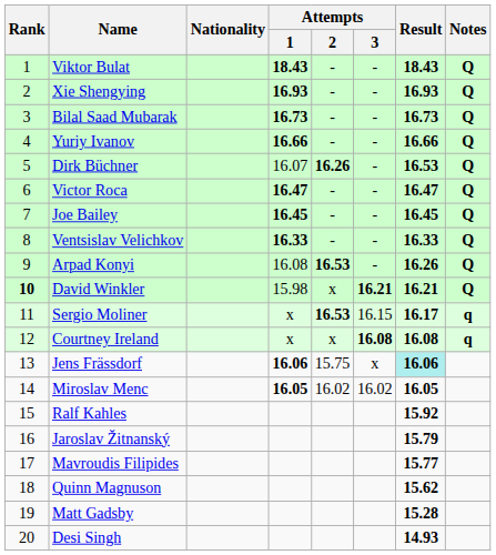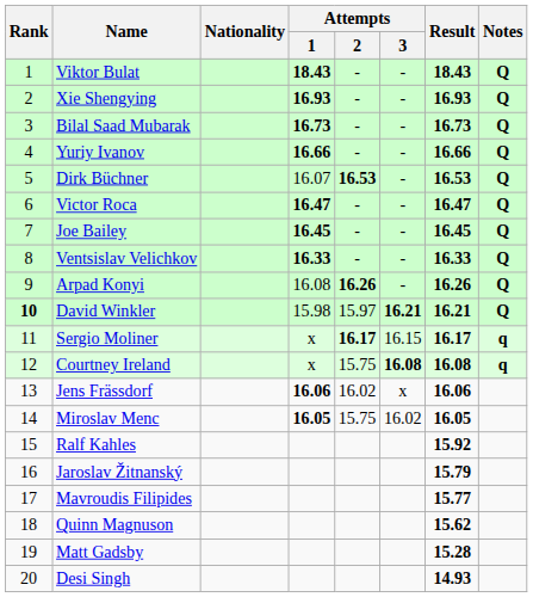 <table class="wikitable sortable" style="text-align:center">
 <tr>
 <th rowspan=2>Rank</th>
 <th rowspan=2>Name</th>
 <th rowspan=2>Nationality</th>
 <th colspan=3>Attempts</th>
 <th rowspan=2>Result</th>
 <th rowspan=2>Notes</th>
 </tr>
 <tr>
 <th>1</th>
 <th>2</th>
 <th>3</th>
 </tr>
 <tr bgcolor=ccffcc>
 <td>1</td>
 <td align=left><a href='#'>Viktor Bulat</a></td>
 <td align=left></td>
 <td><strong>18.43</strong></td>
 <td>-</td>
 <td>-</td>
 <td><strong>18.43</strong></td>
 <td><strong>Q</strong></td>
 </tr>
 <tr bgcolor=ccffcc>
 <td>2</td>
 <td align=left><a href='#'>Xie Shengying</a></td>
 <td align=left></td>
 <td><strong>16.93</strong></td>
 <td>-</td>
 <td>-</td>
 <td><strong>16.93</strong></td>
 <td><strong>Q</strong></td>
 </tr>
 <tr bgcolor=ccffcc>
 <td>3</td>
 <td align=left><a href='#'>Bilal Saad Mubarak</a></td>
 <td align=left></td>
 <td><strong>16.73</strong></td>
 <td>-</td>
 <td>-</td>
 <td><strong>16.73</strong></td>
 <td><strong>Q</strong></td>
 </tr>
 <tr bgcolor=ccffcc>
 <td>4</td>
 <td align=left><a href='#'>Yuriy Ivanov</a></td>
 <td align=left></td>
 <td><strong>16.66</strong></td>
 <td>-</td>
 <td>-</td>
 <td><strong>16.66</strong></td>
 <td><strong>Q</strong></td>
 </tr>
 <tr bgcolor=ccffcc>
 <td>5</td>
 <td align=left><a href='#'>Dirk Büchner</a></td>
 <td align=left></td>
 <td>16.07</td>
-<td><strong>16.26</strong></td>
+<td><strong>16.53</strong></td>
 <td>-</td>
 <td><strong>16.53</strong></td>
 <td><strong>Q</strong></td>
 </tr>
 <tr bgcolor=ccffcc>
 <td>6</td>
 <td align=left><a href='#'>Victor Roca</a></td>
 <td align=left></td>
 <td><strong>16.47</strong></td>
 <td>-</td>
 <td>-</td>
 <td><strong>16.47</strong></td>
 <td><strong>Q</strong></td>
 </tr>
 <tr bgcolor=ccffcc>
 <td>7</td>
 <td align=left><a href='#'>Joe Bailey</a></td>
 <td align=left></td>
 <td><strong>16.45</strong></td>
 <td>-</td>
 <td>-</td>
 <td><strong>16.45</strong></td>
 <td><strong>Q</strong></td>
 </tr>
 <tr bgcolor=ccffcc>
 <td>8</td>
 <td align=left><a href='#'>Ventsislav Velichkov</a></td>
 <td align=left></td>
 <td><strong>16.33</strong></td>
 <td>-</td>
 <td>-</td>
 <td><strong>16.33</strong></td>
 <td><strong>Q</strong></td>
 </tr>
 <tr bgcolor=ccffcc>
 <td>9</td>
 <td align=left><a href='#'>Arpad Konyi</a></td>
 <td align=left></td>
 <td>16.08</td>
-<td><strong>16.53</strong></td>
+<td><strong>16.26</strong></td>
 <td>-</td>
 <td><strong>16.26</strong></td>
 <td><strong>Q</strong></td>
 </tr>
 <tr bgcolor=ccffcc>
 <td><strong>10</strong></td>
 <td align=left><a href='#'>David Winkler</a></td>
 <td align=left></td>
 <td>15.98</td>
-<td>x</td>
+<td>15.97</td>
 <td><strong>16.21</strong></td>
 <td><strong>16.21</strong></td>
 <td><strong>Q</strong></td>
 </tr>
 <tr bgcolor=ddffdd>
 <td>11</td>
 <td align=left><a href='#'>Sergio Moliner</a></td>
 <td align=left></td>
 <td>x</td>
-<td><strong>16.53</strong></td>
+<td><strong>16.17</strong></td>
 <td>16.15</td>
 <td><strong>16.17</strong></td>
 <td><strong>q</strong></td>
 </tr>
 <tr bgcolor=ddffdd>
 <td>12</td>
 <td align=left><a href='#'>Courtney Ireland</a></td>
 <td align=left></td>
 <td>x</td>
-<td>x</td>
+<td>15.75</td>
 <td><strong>16.08</strong></td>
 <td><strong>16.08</strong></td>
 <td><strong>q</strong></td>
 </tr>
 <tr>
 <td>13</td>
 <td align=left><a href='#'>Jens Frässdorf</a></td>
 <td align=left></td>
 <td><strong>16.06</strong></td>
-<td>15.75</td>
+<td>16.02</td>
 <td>x</td>
-<td style="background: paleturquoise;"><strong>16.06</strong></td>
+<td><strong>16.06</strong></td>
 <td></td>
 </tr>
 <tr>
 <td>14</td>
 <td align=left><a href='#'>Miroslav Menc</a></td>
 <td align=left></td>
 <td><strong>16.05</strong></td>
-<td>16.02</td>
+<td>15.75</td>
 <td>16.02</td>
 <td><strong>16.05</strong></td>
 <td></td>
 </tr>
 <tr>
 <td>15</td>
 <td align=left><a href='#'>Ralf Kahles</a></td>
 <td align=left></td>
 <td></td>
 <td></td>
 <td></td>
 <td><strong>15.92</strong></td>
 <td></td>
 </tr>
 <tr>
 <td>16</td>
 <td align=left><a href='#'>Jaroslav Žitnanský</a></td>
 <td align=left></td>
 <td></td>
 <td></td>
 <td></td>
 <td><strong>15.79</strong></td>
 <td></td>
 </tr>
 <tr>
 <td>17</td>
 <td align=left><a href='#'>Mavroudis Filipides</a></td>
 <td align=left></td>
 <td></td>
 <td></td>
 <td></td>
 <td><strong>15.77</strong></td>
 <td></td>
 </tr>
 <tr>
 <td>18</td>
 <td align=left><a href='#'>Quinn Magnuson</a></td>
 <td align=left></td>
 <td></td>
 <td></td>
 <td></td>
 <td><strong>15.62</strong></td>
 <td></td>
 </tr>
 <tr>
 <td>19</td>
 <td align=left><a href='#'>Matt Gadsby</a></td>
 <td align=left></td>
 <td></td>
 <td></td>
 <td></td>
 <td><strong>15.28</strong></td>
 <td></td>
 </tr>
 <tr>
 <td>20</td>
 <td align=left><a href='#'>Desi Singh</a></td>
 <td align=left></td>
 <td></td>
 <td></td>
 <td></td>
 <td><strong>14.93</strong></td>
 <td></td>
 </tr>
 </table>
